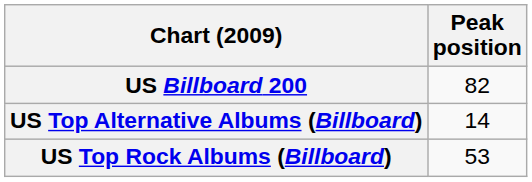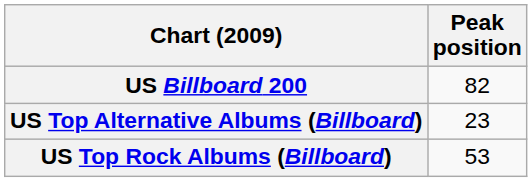 <table class="wikitable sortable plainrowheaders" style="text-align:center">
 <tr>
 <th scope="col">Chart (2009)</th>
 <th scope="col">Peak<br> position</th>
 </tr>
 <tr>
 <th scope="row">US <a href='#'><em>Billboard</em> 200</a></th>
 <td>82</td>
 </tr>
 <tr>
 <th scope="row">US <a href='#'>Top Alternative Albums</a> (<a href='#'><em>Billboard</em></a>)</th>
-<td>14</td>
+<td>23</td>
 </tr>
 <tr>
 <th scope="row">US <a href='#'>Top Rock Albums</a> (<a href='#'><em>Billboard</em></a>)</th>
 <td>53</td>
 </tr>
 </table>
